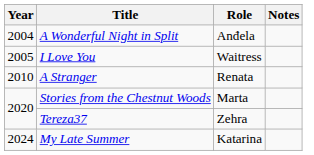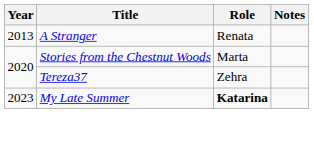 <table class="wikitable sortable">
 <tr>
 <th>Year</th>
 <th>Title</th>
 <th>Role</th>
 <th class="unsortable">Notes</th>
 </tr>
 <tr>
-<td>2004</td>
-<td><em><a href='#'>A Wonderful Night in Split</a></em></td>
-<td>Anđela</td>
-<td></td>
-</tr>
-<tr>
-<td>2005</td>
-<td><em><a href='#'>I Love You</a></em></td>
-<td>Waitress</td>
-<td></td>
-</tr>
-<tr>
-<td>2010</td>
+<td>2013</td>
 <td><em><a href='#'>A Stranger</a></em></td>
 <td>Renata</td>
 <td></td>
 </tr>
 <tr>
 <td rowspan="2">2020</td>
 <td><em><a href='#'>Stories from the Chestnut Woods</a></em></td>
 <td>Marta</td>
 <td></td>
 </tr>
 <tr>
 <td><em><a href='#'>Tereza37</a></em></td>
 <td>Zehra</td>
 <td></td>
 </tr>
 <tr>
-<td>2024</td>
+<td>2023</td>
 <td><em><a href='#'>My Late Summer</a></em></td>
-<td>Katarina</td>
+<td><strong>Katarina</strong></td>
 <td></td>
 </tr>
 </table>
